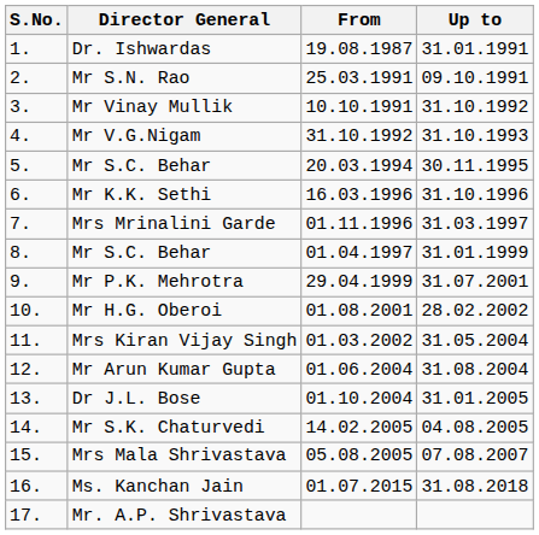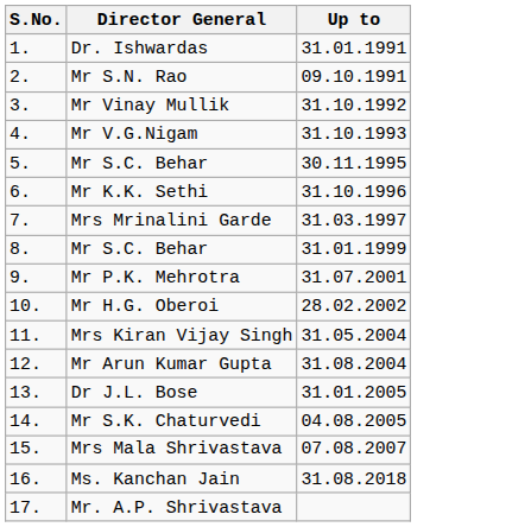 <table class="wikitable">
 <tr>
 <th>S.No.</th>
 <th>Director General</th>
-<th>From</th>
 <th>Up to</th>
 </tr>
 <tr>
 <td>1.</td>
 <td>Dr. Ishwardas</td>
-<td>19.08.1987</td>
 <td>31.01.1991</td>
 </tr>
 <tr>
 <td>2.</td>
 <td>Mr S.N. Rao</td>
-<td>25.03.1991</td>
 <td>09.10.1991</td>
 </tr>
 <tr>
 <td>3.</td>
 <td>Mr Vinay Mullik</td>
-<td>10.10.1991</td>
 <td>31.10.1992</td>
 </tr>
 <tr>
 <td>4.</td>
 <td>Mr V.G.Nigam</td>
-<td>31.10.1992</td>
 <td>31.10.1993</td>
 </tr>
 <tr>
 <td>5.</td>
 <td>Mr S.C. Behar</td>
-<td>20.03.1994</td>
 <td>30.11.1995</td>
 </tr>
 <tr>
 <td>6.</td>
 <td>Mr K.K. Sethi</td>
-<td>16.03.1996</td>
 <td>31.10.1996</td>
 </tr>
 <tr>
 <td>7.</td>
 <td>Mrs Mrinalini Garde</td>
-<td>01.11.1996</td>
 <td>31.03.1997</td>
 </tr>
 <tr>
 <td>8.</td>
 <td>Mr S.C. Behar</td>
-<td>01.04.1997</td>
 <td>31.01.1999</td>
 </tr>
 <tr>
 <td>9.</td>
 <td>Mr P.K. Mehrotra</td>
-<td>29.04.1999</td>
 <td>31.07.2001</td>
 </tr>
 <tr>
 <td>10.</td>
 <td>Mr H.G. Oberoi</td>
-<td>01.08.2001</td>
 <td>28.02.2002</td>
 </tr>
 <tr>
 <td>11.</td>
 <td>Mrs Kiran Vijay Singh</td>
-<td>01.03.2002</td>
 <td>31.05.2004</td>
 </tr>
 <tr>
 <td>12.</td>
 <td>Mr Arun Kumar Gupta</td>
-<td>01.06.2004</td>
 <td>31.08.2004</td>
 </tr>
 <tr>
 <td>13.</td>
 <td>Dr J.L. Bose</td>
-<td>01.10.2004</td>
 <td>31.01.2005</td>
 </tr>
 <tr>
 <td>14.</td>
 <td>Mr S.K. Chaturvedi</td>
-<td>14.02.2005</td>
 <td>04.08.2005</td>
 </tr>
 <tr>
 <td>15.</td>
 <td>Mrs Mala Shrivastava</td>
-<td>05.08.2005</td>
 <td>07.08.2007</td>
 </tr>
 <tr>
 <td>16.</td>
 <td>Ms. Kanchan Jain</td>
-<td>01.07.2015</td>
 <td>31.08.2018</td>
 </tr>
 <tr>
 <td>17.</td>
 <td>Mr. A.P. Shrivastava</td>
 <td></td>
-<td></td>
 </tr>
 </table>
